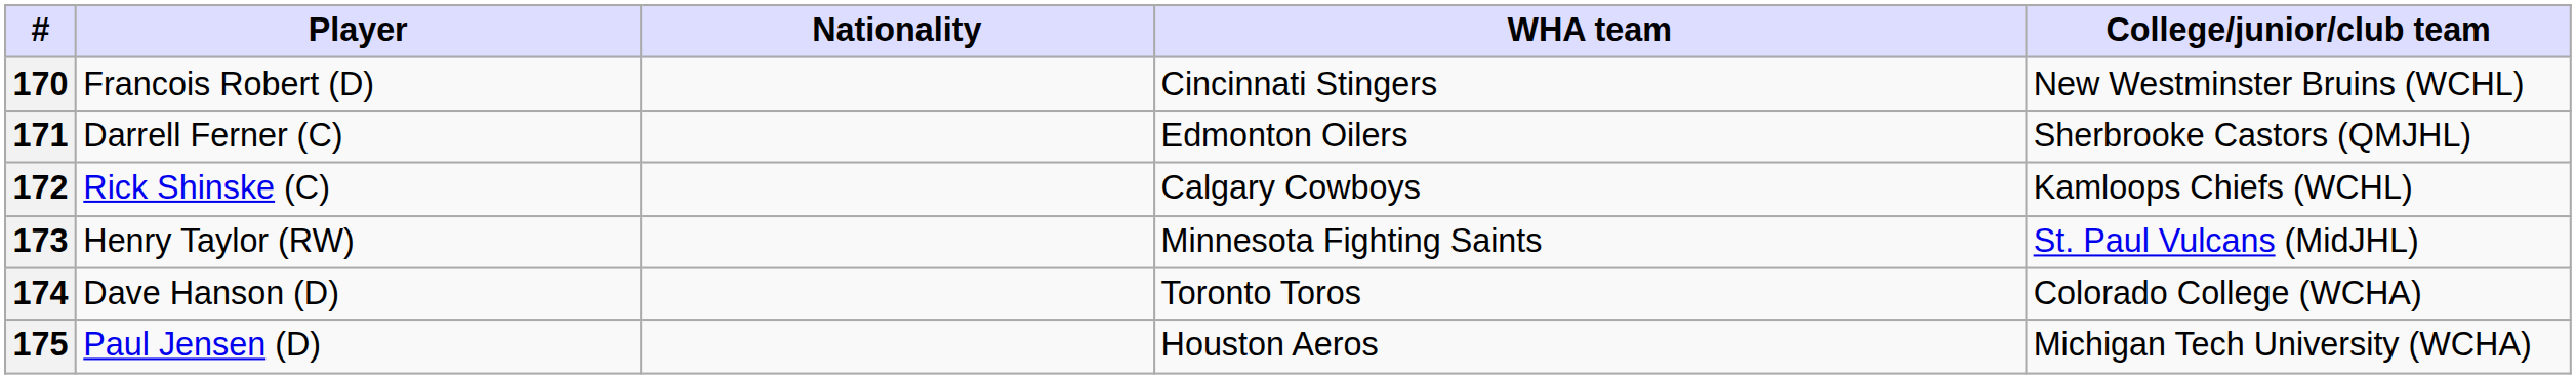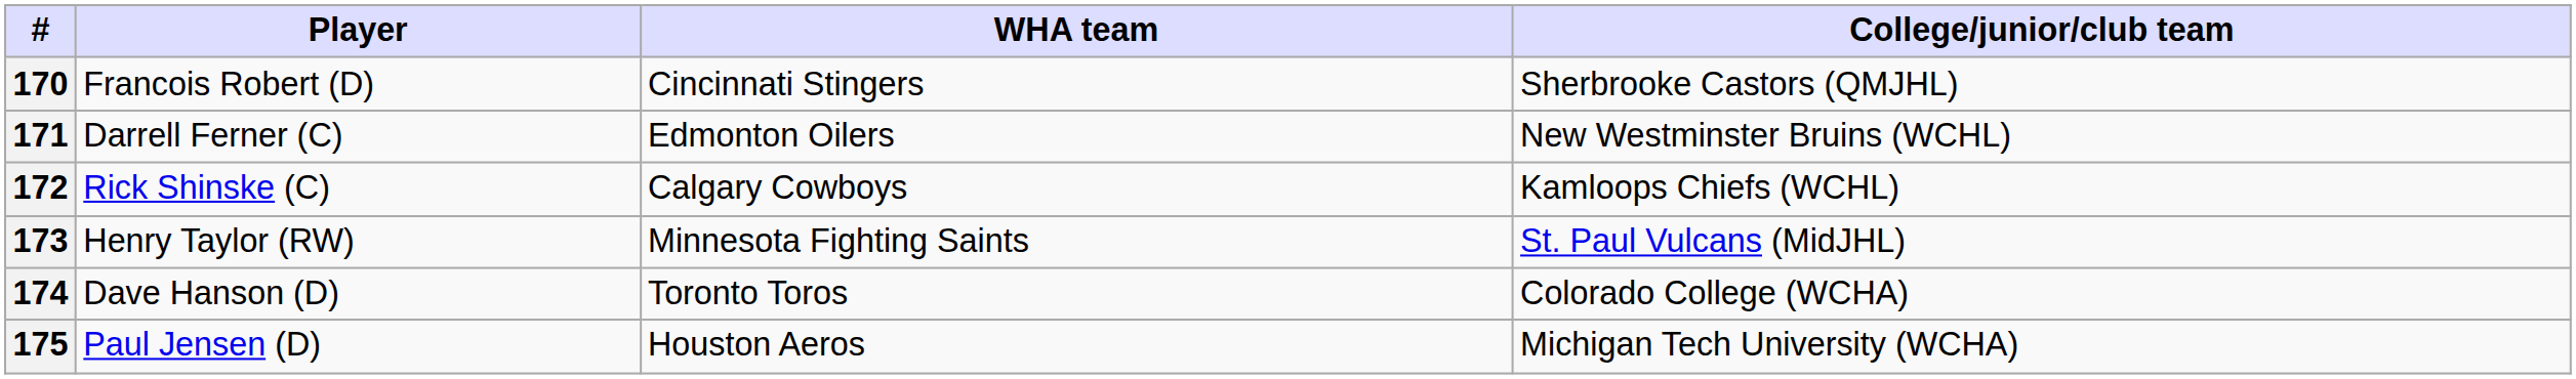 <table class="wikitable">
 <tr>
 <th style="background:#ddf; width:2.75%;">#</th>
 <th style="background:#ddf; width:22.0%;">Player</th>
-<th style="background:#ddf; width:20.0%;">Nationality</th>
 <th style="background:#ddf; width:34.0%;">WHA team</th>
 <th style="background:#ddf; width:100.0%;">College/junior/club team</th>
 </tr>
 <tr>
 <th>170</th>
 <td>Francois Robert (D)</td>
-<td></td>
 <td>Cincinnati Stingers</td>
-<td>New Westminster Bruins (WCHL)</td>
+<td>Sherbrooke Castors (QMJHL)</td>
 </tr>
 <tr>
 <th>171</th>
 <td>Darrell Ferner (C)</td>
-<td></td>
 <td>Edmonton Oilers</td>
-<td>Sherbrooke Castors (QMJHL)</td>
+<td>New Westminster Bruins (WCHL)</td>
 </tr>
 <tr>
 <th>172</th>
 <td><a href='#'>Rick Shinske</a> (C)</td>
-<td></td>
 <td>Calgary Cowboys</td>
 <td>Kamloops Chiefs (WCHL)</td>
 </tr>
 <tr>
 <th>173</th>
 <td>Henry Taylor (RW)</td>
-<td></td>
 <td>Minnesota Fighting Saints</td>
 <td><a href='#'>St. Paul Vulcans</a> (MidJHL)</td>
 </tr>
 <tr>
 <th>174</th>
 <td>Dave Hanson (D)</td>
-<td></td>
 <td>Toronto Toros</td>
 <td>Colorado College (WCHA)</td>
 </tr>
 <tr>
 <th>175</th>
 <td><a href='#'>Paul Jensen</a> (D)</td>
-<td></td>
 <td>Houston Aeros</td>
 <td>Michigan Tech University (WCHA)</td>
 </tr>
 </table>
